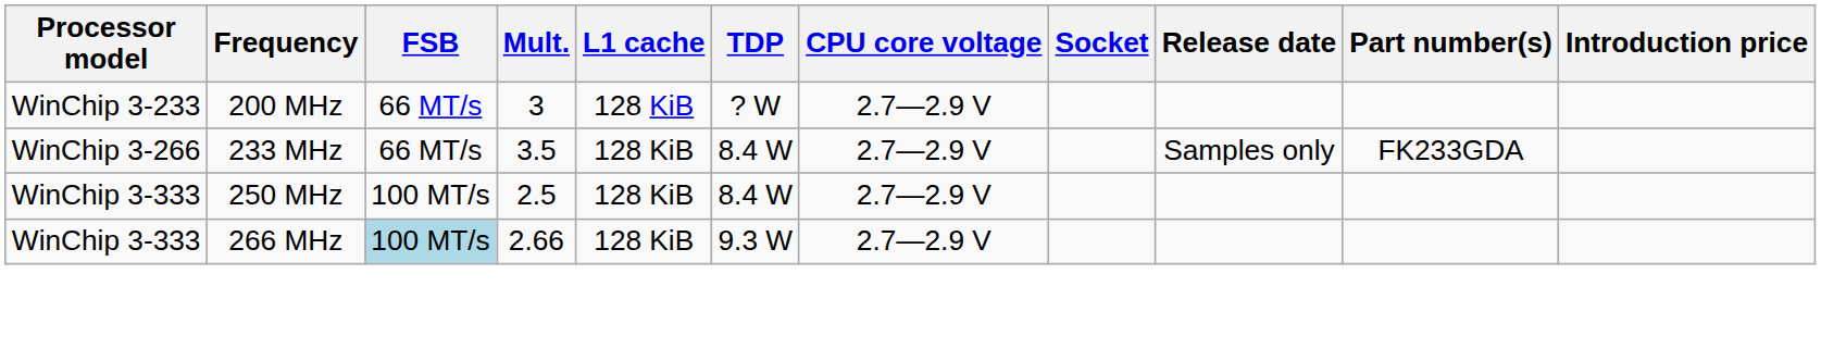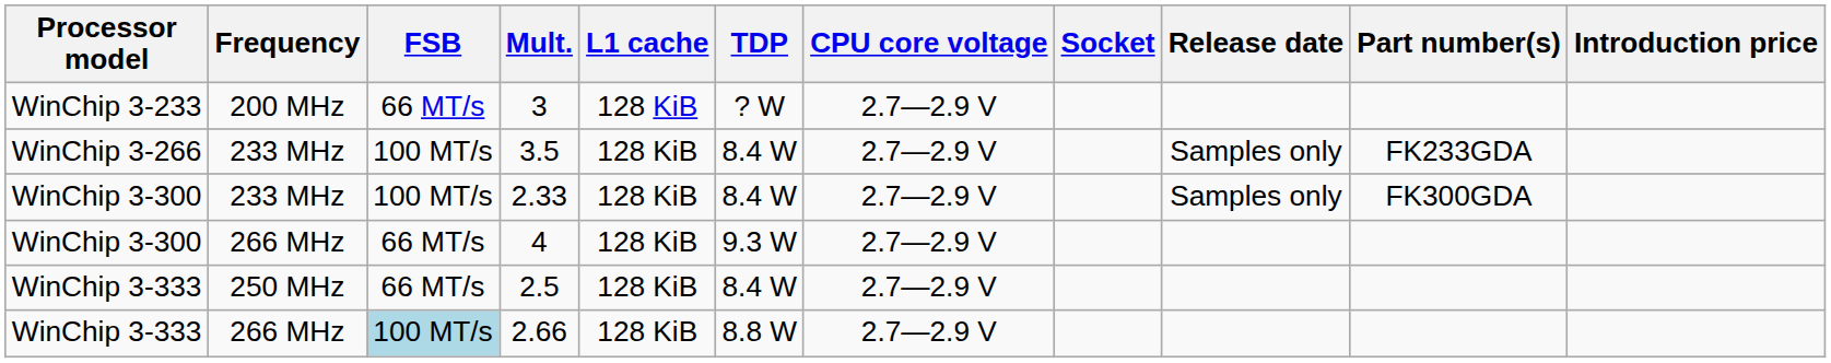 <table class="wikitable" style="text-align:center">
 <tr>
 <th>Processor<br>model</th>
 <th>Frequency</th>
 <th><a href='#'>FSB</a></th>
 <th><a href='#'>Mult.</a></th>
 <th><a href='#'>L1 cache</a></th>
 <th><a href='#'>TDP</a></th>
 <th><a href='#'>CPU core voltage</a></th>
 <th><a href='#'>Socket</a></th>
 <th>Release date</th>
 <th>Part number(s)</th>
 <th>Introduction price</th>
 </tr>
 <tr>
 <td>WinChip 3-233</td>
 <td>200 MHz</td>
 <td>66 <a href='#'>MT/s</a></td>
 <td>3</td>
 <td>128 <a href='#'>KiB</a></td>
 <td>? W</td>
 <td>2.7—2.9 V</td>
 <td></td>
 <td></td>
 <td></td>
 <td></td>
 </tr>
 <tr>
 <td>WinChip 3-266</td>
 <td>233 MHz</td>
-<td>66 MT/s</td>
+<td>100 MT/s</td>
 <td>3.5</td>
 <td>128  KiB</td>
 <td>8.4 W</td>
 <td>2.7—2.9 V</td>
 <td></td>
 <td>Samples only</td>
 <td>FK233GDA</td>
 <td></td>
 </tr>
 <tr>
+<td>WinChip 3-300</td>
+<td>233 MHz</td>
+<td>100 MT/s</td>
+<td>2.33</td>
+<td>128  KiB</td>
+<td>8.4 W</td>
+<td>2.7—2.9 V</td>
+<td></td>
+<td>Samples only</td>
+<td>FK300GDA</td>
+<td></td>
+</tr>
+<tr>
+<td>WinChip 3-300</td>
+<td>266 MHz</td>
+<td>66 MT/s</td>
+<td>4</td>
+<td>128  KiB</td>
+<td>9.3 W</td>
+<td>2.7—2.9 V</td>
+<td></td>
+<td></td>
+<td></td>
+<td></td>
+</tr>
+<tr>
 <td>WinChip 3-333</td>
 <td>250 MHz</td>
-<td>100 MT/s</td>
+<td>66 MT/s</td>
 <td>2.5</td>
 <td>128  KiB</td>
 <td>8.4 W</td>
 <td>2.7—2.9 V</td>
 <td></td>
 <td></td>
 <td></td>
 <td></td>
 </tr>
 <tr>
 <td>WinChip 3-333</td>
 <td>266 MHz</td>
 <td style="background: lightblue;">100 MT/s</td>
 <td>2.66</td>
 <td>128  KiB</td>
-<td>9.3 W</td>
+<td>8.8 W</td>
 <td>2.7—2.9 V</td>
 <td></td>
 <td></td>
 <td></td>
 <td></td>
 </tr>
 </table>
